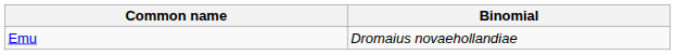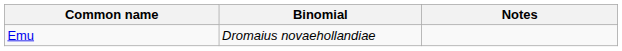 <table style="width:60%;" class="wikitable">
 <tr>
 <th width=35%>Common name</th>
 <th width=33%>Binomial</th>
+<th width=32%>Notes</th>
 </tr>
 <tr>
 <td><a href='#'>Emu</a></td>
 <td><em>Dromaius novaehollandiae</em></td>
+<td></td>
 </tr>
 </table>
